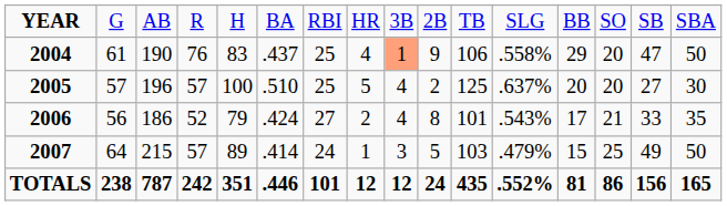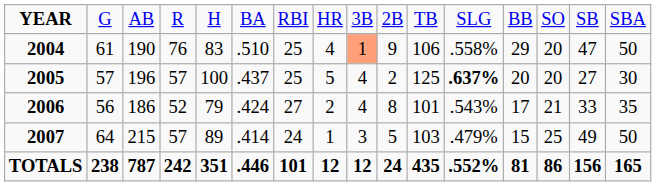 <table class="wikitable">
 <tr align=center>
 <td><strong>YEAR</strong></td>
 <td><a href='#'>G</a></td>
 <td><a href='#'>AB</a></td>
 <td><a href='#'>R</a></td>
 <td><a href='#'>H</a></td>
 <td><a href='#'>BA</a></td>
 <td><a href='#'>RBI</a></td>
 <td><a href='#'>HR</a></td>
 <td><a href='#'>3B</a></td>
 <td><a href='#'>2B</a></td>
 <td><a href='#'>TB</a></td>
 <td><a href='#'>SLG</a></td>
 <td><a href='#'>BB</a></td>
 <td><a href='#'>SO</a></td>
 <td><a href='#'>SB</a></td>
 <td><a href='#'>SBA</a></td>
 </tr>
 <tr align=center>
 <td><strong>2004</strong></td>
 <td>61</td>
 <td>190</td>
 <td>76</td>
 <td>83</td>
-<td>.437</td>
+<td>.510</td>
 <td>25</td>
 <td>4</td>
 <td style="background: lightsalmon;">1</td>
 <td>9</td>
 <td>106</td>
 <td>.558%</td>
 <td>29</td>
 <td>20</td>
 <td>47</td>
 <td>50</td>
 </tr>
 <tr align=center>
 <td><strong>2005</strong></td>
 <td>57</td>
 <td>196</td>
 <td>57</td>
 <td>100</td>
-<td>.510</td>
+<td>.437</td>
 <td>25</td>
 <td>5</td>
 <td>4</td>
 <td>2</td>
 <td>125</td>
-<td>.637%</td>
+<td><strong>.637%</strong></td>
 <td>20</td>
 <td>20</td>
 <td>27</td>
 <td>30</td>
 </tr>
 <tr align=center>
 <td><strong>2006</strong></td>
 <td>56</td>
 <td>186</td>
 <td>52</td>
 <td>79</td>
 <td>.424</td>
 <td>27</td>
 <td>2</td>
 <td>4</td>
 <td>8</td>
 <td>101</td>
 <td>.543%</td>
 <td>17</td>
 <td>21</td>
 <td>33</td>
 <td>35</td>
 </tr>
 <tr align=center>
 <td><strong>2007</strong></td>
 <td>64</td>
 <td>215</td>
 <td>57</td>
 <td>89</td>
 <td>.414</td>
 <td>24</td>
 <td>1</td>
 <td>3</td>
 <td>5</td>
 <td>103</td>
 <td>.479%</td>
 <td>15</td>
 <td>25</td>
 <td>49</td>
 <td>50</td>
 </tr>
 <tr align=center>
 <td><strong>TOTALS</strong></td>
 <td><strong>238</strong></td>
 <td><strong>787</strong></td>
 <td><strong>242</strong></td>
 <td><strong>351</strong></td>
 <td><strong>.446</strong></td>
 <td><strong>101</strong></td>
 <td><strong>12</strong></td>
 <td><strong>12</strong></td>
 <td><strong>24</strong></td>
 <td><strong>435</strong></td>
 <td><strong>.552%</strong></td>
 <td><strong>81</strong></td>
 <td><strong>86</strong></td>
 <td><strong>156</strong></td>
 <td><strong>165</strong></td>
 </tr>
 </table>
